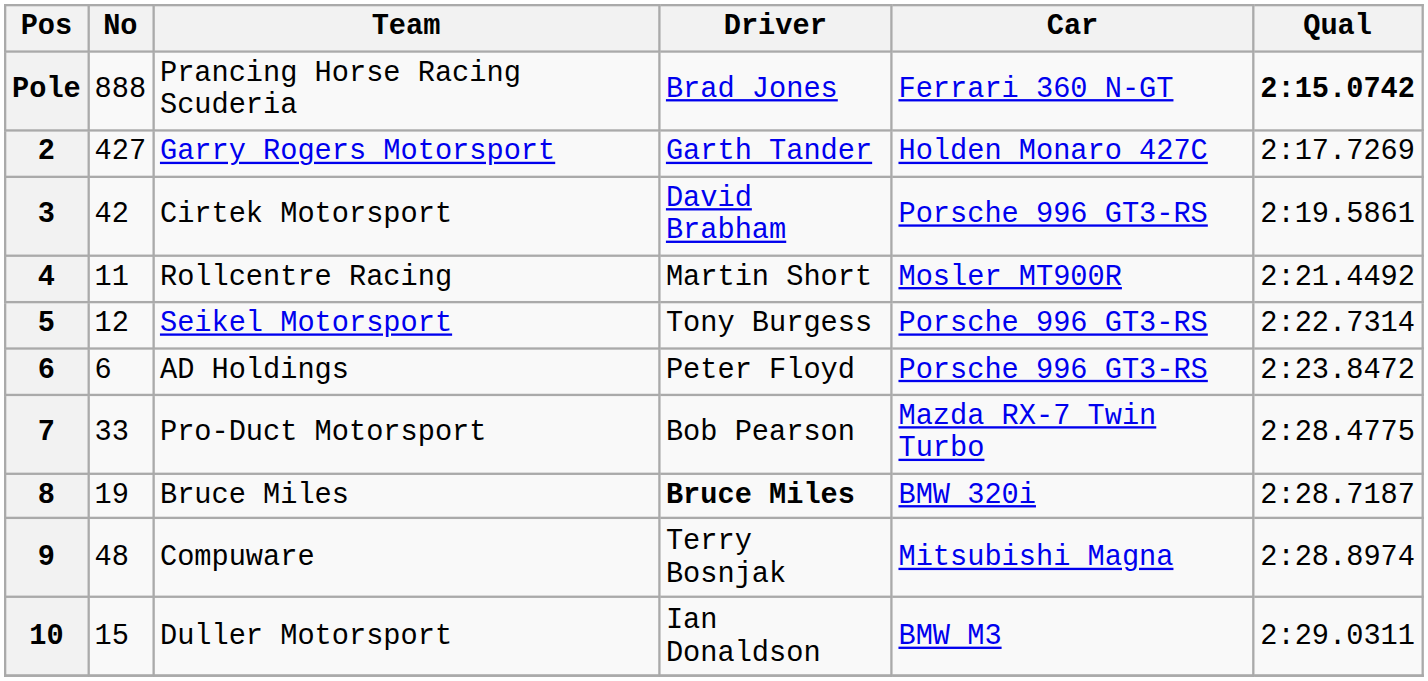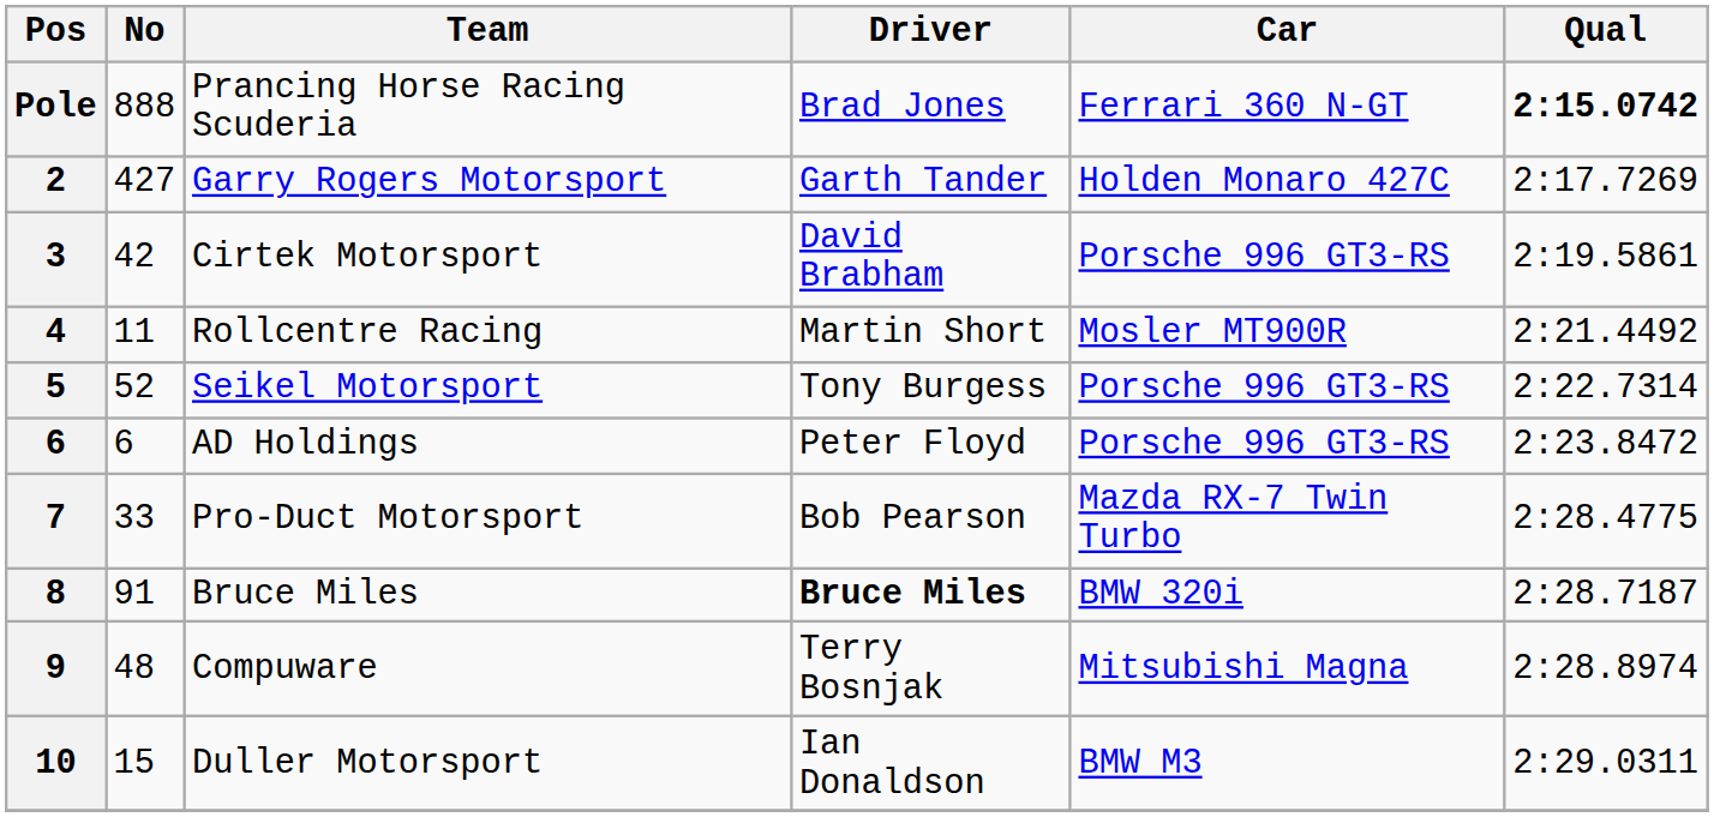 <table class="wikitable sortable" style="font-size: 95%;">
 <tr>
 <th>Pos</th>
 <th>No</th>
 <th>Team</th>
 <th>Driver</th>
 <th>Car</th>
 <th>Qual</th>
 </tr>
 <tr>
 <th>Pole</th>
 <td>888</td>
 <td> Prancing Horse Racing Scuderia</td>
 <td> <a href='#'>Brad Jones</a></td>
 <td><a href='#'>Ferrari 360 N-GT</a></td>
 <td><strong>2:15.0742</strong></td>
 </tr>
 <tr>
 <th>2</th>
 <td>427</td>
 <td> <a href='#'>Garry Rogers Motorsport</a></td>
 <td> <a href='#'>Garth Tander</a></td>
 <td><a href='#'>Holden Monaro 427C</a></td>
 <td>2:17.7269</td>
 </tr>
 <tr>
 <th>3</th>
 <td>42</td>
 <td> Cirtek Motorsport</td>
 <td> <a href='#'>David Brabham</a></td>
 <td><a href='#'>Porsche 996 GT3-RS</a></td>
 <td>2:19.5861</td>
 </tr>
 <tr>
 <th>4</th>
 <td>11</td>
 <td> Rollcentre Racing</td>
 <td> Martin Short</td>
 <td><a href='#'>Mosler MT900R</a></td>
 <td>2:21.4492</td>
 </tr>
 <tr>
 <th>5</th>
-<td>12</td>
+<td>52</td>
 <td> <a href='#'>Seikel Motorsport</a></td>
 <td> Tony Burgess</td>
 <td><a href='#'>Porsche 996 GT3-RS</a></td>
 <td>2:22.7314</td>
 </tr>
 <tr>
 <th>6</th>
 <td>6</td>
 <td> AD Holdings</td>
 <td> Peter Floyd</td>
 <td><a href='#'>Porsche 996 GT3-RS</a></td>
 <td>2:23.8472</td>
 </tr>
 <tr>
 <th>7</th>
 <td>33</td>
 <td> Pro-Duct Motorsport</td>
 <td> Bob Pearson</td>
 <td><a href='#'>Mazda RX-7 Twin Turbo</a></td>
 <td>2:28.4775</td>
 </tr>
 <tr>
 <th>8</th>
-<td>19</td>
+<td>91</td>
 <td> Bruce Miles</td>
 <td><strong> Bruce Miles</strong></td>
 <td><a href='#'>BMW 320i</a></td>
 <td>2:28.7187</td>
 </tr>
 <tr>
 <th>9</th>
 <td>48</td>
 <td> Compuware</td>
 <td> Terry Bosnjak</td>
 <td><a href='#'>Mitsubishi Magna</a></td>
 <td>2:28.8974</td>
 </tr>
 <tr>
 <th>10</th>
 <td>15</td>
 <td> Duller Motorsport</td>
 <td> Ian Donaldson</td>
 <td><a href='#'>BMW M3</a></td>
 <td>2:29.0311</td>
 </tr>
 <tr>
 </tr>
 </table>
